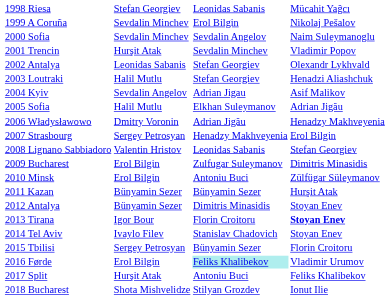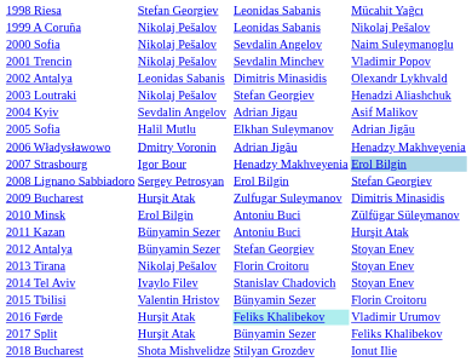 <table>
 <tr>
 <td><a href='#'>1998 Riesa</a></td>
 <td> <a href='#'>Stefan Georgiev</a></td>
 <td> <a href='#'>Leonidas Sabanis</a></td>
 <td> <a href='#'>Mücahit Yağcı</a></td>
 </tr>
 <tr>
 <td><a href='#'>1999 A Coruña</a></td>
-<td> <a href='#'>Sevdalin Minchev</a></td>
-<td> <a href='#'>Erol Bilgin</a></td>
+<td> <a href='#'>Nikolaj Pešalov</a></td>
+<td> <a href='#'>Leonidas Sabanis</a></td>
 <td> <a href='#'>Nikolaj Pešalov</a></td>
 </tr>
 <tr>
 <td><a href='#'>2000 Sofia</a></td>
-<td> <a href='#'>Sevdalin Minchev</a></td>
+<td> <a href='#'>Nikolaj Pešalov</a></td>
 <td> <a href='#'>Sevdalin Angelov</a></td>
 <td> <a href='#'>Naim Suleymanoglu</a></td>
 </tr>
 <tr>
 <td><a href='#'>2001 Trencin</a></td>
-<td> <a href='#'>Hurşit Atak</a></td>
+<td> <a href='#'>Nikolaj Pešalov</a></td>
 <td> <a href='#'>Sevdalin Minchev</a></td>
 <td> <a href='#'>Vladimir Popov</a></td>
 </tr>
 <tr>
 <td><a href='#'>2002 Antalya</a></td>
 <td> <a href='#'>Leonidas Sabanis</a></td>
-<td> <a href='#'>Stefan Georgiev</a></td>
+<td> <a href='#'>Dimitris Minasidis</a></td>
 <td> <a href='#'>Olexandr Lykhvald</a></td>
 </tr>
 <tr>
 <td><a href='#'>2003 Loutraki</a></td>
-<td> <a href='#'>Halil Mutlu</a></td>
+<td> <a href='#'>Nikolaj Pešalov</a></td>
 <td> <a href='#'>Stefan Georgiev</a></td>
 <td> <a href='#'>Henadzi Aliashchuk</a></td>
 </tr>
 <tr>
 <td><a href='#'>2004 Kyiv</a></td>
 <td> <a href='#'>Sevdalin Angelov</a></td>
 <td> <a href='#'>Adrian Jigau</a></td>
 <td> <a href='#'>Asif Malikov</a></td>
 </tr>
 <tr>
 <td><a href='#'>2005 Sofia</a></td>
 <td> <a href='#'>Halil Mutlu</a></td>
 <td> <a href='#'>Elkhan Suleymanov</a></td>
 <td> <a href='#'>Adrian Jigău</a></td>
 </tr>
 <tr>
 <td><a href='#'>2006 Władysławowo</a></td>
 <td> <a href='#'>Dmitry Voronin</a></td>
 <td> <a href='#'>Adrian Jigău</a></td>
 <td> <a href='#'>Henadzy Makhveyenia</a></td>
 </tr>
 <tr>
 <td><a href='#'>2007 Strasbourg</a></td>
-<td> <a href='#'>Sergey Petrosyan</a></td>
+<td> <a href='#'>Igor Bour</a></td>
 <td> <a href='#'>Henadzy Makhveyenia</a></td>
-<td> <a href='#'>Erol Bilgin</a></td>
+<td style="background: lightblue;"> <a href='#'>Erol Bilgin</a></td>
 </tr>
 <tr>
 <td><a href='#'>2008 Lignano Sabbiadoro</a></td>
-<td> <a href='#'>Valentin Hristov</a></td>
-<td> <a href='#'>Leonidas Sabanis</a></td>
+<td> <a href='#'>Sergey Petrosyan</a></td>
+<td> <a href='#'>Erol Bilgin</a></td>
 <td> <a href='#'>Stefan Georgiev</a></td>
 </tr>
 <tr>
 <td><a href='#'>2009 Bucharest</a></td>
-<td> <a href='#'>Erol Bilgin</a></td>
+<td> <a href='#'>Hurşit Atak</a></td>
 <td> <a href='#'>Zulfugar Suleymanov</a></td>
 <td> <a href='#'>Dimitris Minasidis</a></td>
 </tr>
 <tr>
 <td><a href='#'>2010 Minsk</a></td>
 <td> <a href='#'>Erol Bilgin</a></td>
 <td> <a href='#'>Antoniu Buci</a></td>
 <td> <a href='#'>Zülfügar Süleymanov</a></td>
 </tr>
 <tr>
 <td><a href='#'>2011 Kazan</a></td>
 <td> <a href='#'>Bünyamin Sezer </a></td>
-<td> <a href='#'>Bünyamin Sezer</a></td>
+<td> <a href='#'>Antoniu Buci</a></td>
 <td> <a href='#'>Hurşit Atak</a></td>
 </tr>
 <tr>
 <td><a href='#'>2012 Antalya</a></td>
 <td> <a href='#'>Bünyamin Sezer </a></td>
-<td> <a href='#'>Dimitris Minasidis</a></td>
+<td> <a href='#'>Stefan Georgiev</a></td>
 <td> <a href='#'>Stoyan Enev</a></td>
 </tr>
 <tr>
 <td><a href='#'>2013 Tirana</a></td>
-<td> <a href='#'>Igor Bour</a></td>
+<td> <a href='#'>Nikolaj Pešalov</a></td>
 <td> <a href='#'>Florin Croitoru</a></td>
-<td><strong> <a href='#'>Stoyan Enev</a></strong></td>
+<td> <a href='#'>Stoyan Enev</a></td>
 </tr>
 <tr>
 <td><a href='#'>2014 Tel Aviv</a></td>
 <td> <a href='#'>Ivaylo Filev</a></td>
 <td> <a href='#'>Stanislav Chadovich</a></td>
 <td> <a href='#'>Stoyan Enev</a></td>
 </tr>
 <tr>
 <td><a href='#'>2015 Tbilisi</a></td>
-<td> <a href='#'>Sergey Petrosyan</a></td>
+<td> <a href='#'>Valentin Hristov</a></td>
 <td> <a href='#'>Bünyamin Sezer</a></td>
 <td> <a href='#'>Florin Croitoru</a></td>
 </tr>
 <tr>
 <td><a href='#'>2016 Førde</a></td>
-<td> <a href='#'>Erol Bilgin</a></td>
+<td> <a href='#'>Hurşit Atak</a></td>
 <td style="background: paleturquoise;"> <a href='#'>Feliks Khalibekov</a></td>
 <td> <a href='#'>Vladimir Urumov</a></td>
 </tr>
 <tr>
 <td><a href='#'>2017 Split</a></td>
 <td> <a href='#'>Hurşit Atak</a></td>
-<td> <a href='#'>Antoniu Buci</a></td>
+<td> <a href='#'>Bünyamin Sezer</a></td>
 <td> <a href='#'>Feliks Khalibekov</a></td>
 </tr>
 <tr>
 <td><a href='#'>2018 Bucharest</a></td>
 <td> <a href='#'>Shota Mishvelidze</a></td>
 <td> <a href='#'>Stilyan Grozdev</a></td>
 <td> <a href='#'>Ionut Ilie</a></td>
 </tr>
 </table>
